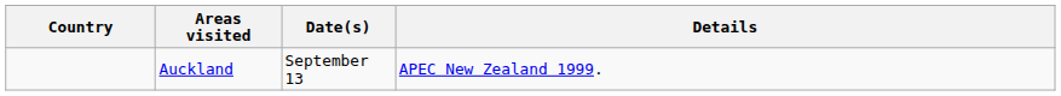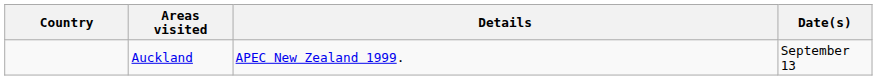 <table class="wikitable sortable outercollapse" style="margin: 1em auto 1em auto">
 <tr>
 <th width="120">Country</th>
 <th width="100">Areas visited</th>
+<th class="unsortable" style="width:550px;">Details</th>
 <th width="90">Date(s)</th>
-<th class="unsortable" style="width:550px;">Details</th>
 </tr>
 <tr>
 <td></td>
 <td><a href='#'>Auckland</a></td>
+<td><a href='#'>APEC New Zealand 1999</a>.</td>
 <td>September 13</td>
-<td><a href='#'>APEC New Zealand 1999</a>.</td>
 </tr>
 </table>
